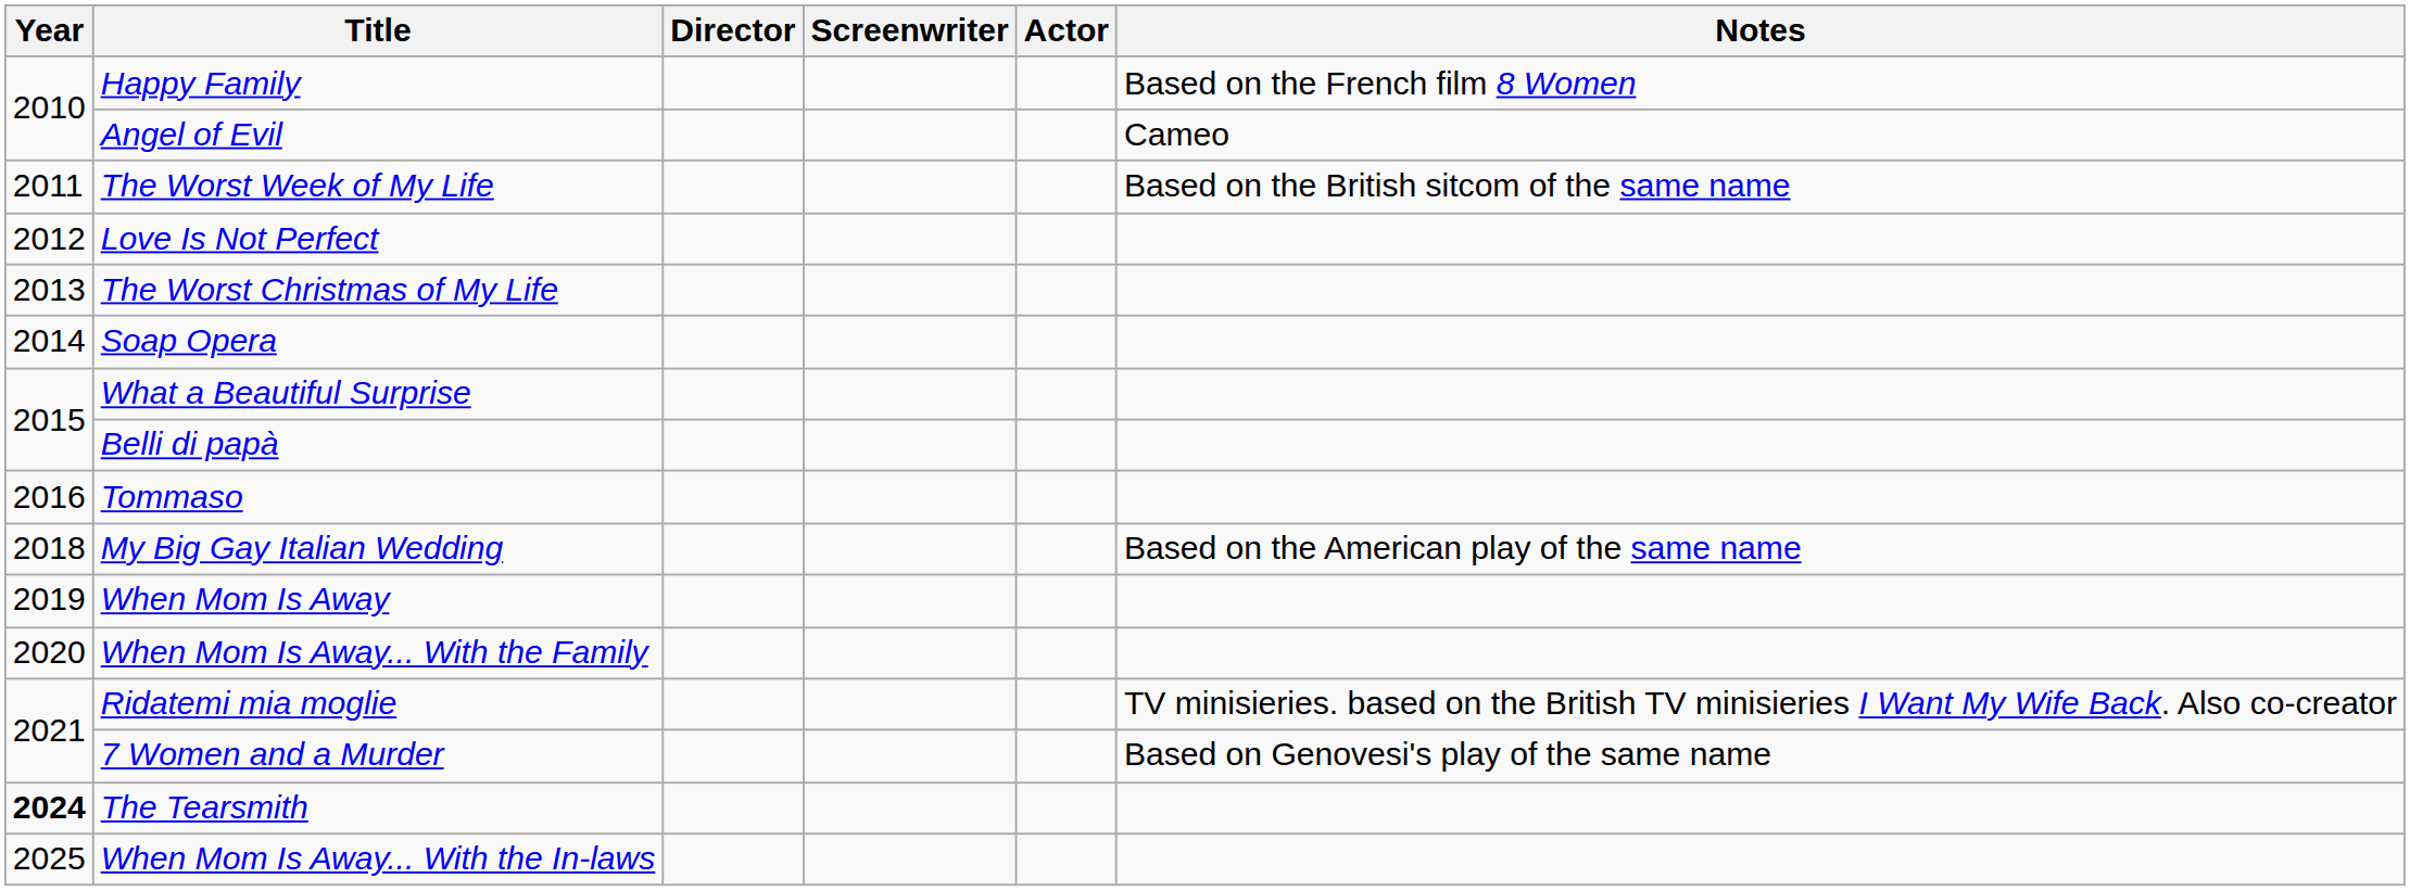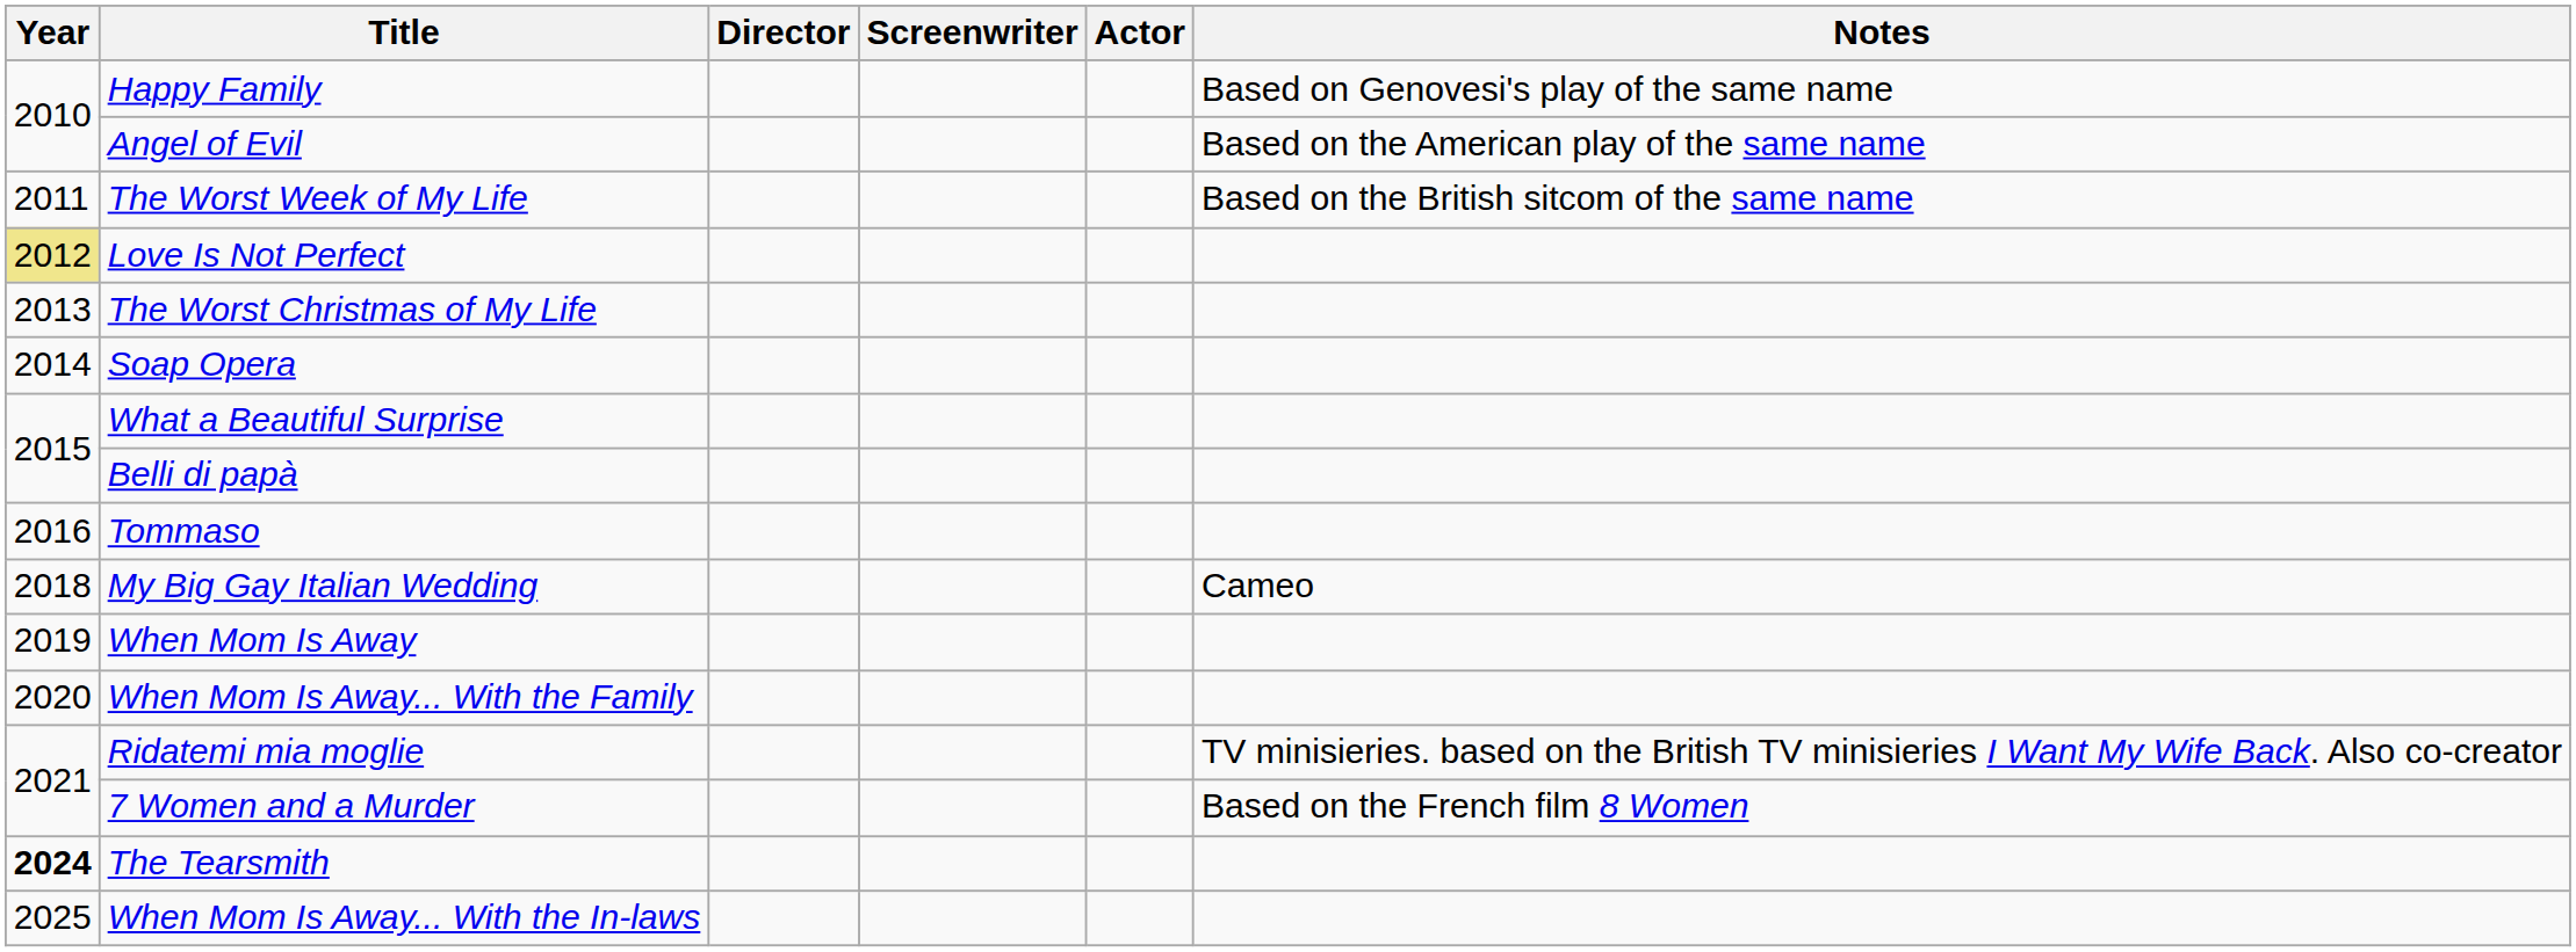 <table class="wikitable">
 <tr>
 <th>Year</th>
 <th>Title</th>
 <th>Director</th>
 <th>Screenwriter</th>
 <th>Actor</th>
 <th>Notes</th>
 </tr>
 <tr>
 <td rowspan="2">2010</td>
 <td><em><a href='#'>Happy Family</a></em></td>
 <td></td>
 <td></td>
 <td></td>
-<td>Based on the French film <em><a href='#'>8 Women</a></em></td>
+<td>Based on Genovesi's play of the same name</td>
 </tr>
 <tr>
 <td><em><a href='#'>Angel of Evil</a></em></td>
 <td></td>
 <td></td>
 <td></td>
-<td>Cameo</td>
+<td>Based on the American play of the <a href='#'>same name</a></td>
 </tr>
 <tr>
 <td>2011</td>
 <td><em><a href='#'>The Worst Week of My Life</a></em></td>
 <td></td>
 <td></td>
 <td></td>
 <td>Based on the British sitcom of the <a href='#'>same name</a></td>
 </tr>
 <tr>
-<td>2012</td>
+<td style="background: khaki;">2012</td>
 <td><em><a href='#'>Love Is Not Perfect</a></em></td>
 <td></td>
 <td></td>
 <td></td>
 <td></td>
 </tr>
 <tr>
 <td>2013</td>
 <td><em><a href='#'>The Worst Christmas of My Life</a></em></td>
 <td></td>
 <td></td>
 <td></td>
 <td></td>
 </tr>
 <tr>
 <td>2014</td>
 <td><em><a href='#'>Soap Opera</a></em></td>
 <td></td>
 <td></td>
 <td></td>
 <td></td>
 </tr>
 <tr>
 <td rowspan="2">2015</td>
 <td><em><a href='#'>What a Beautiful Surprise</a></em></td>
 <td></td>
 <td></td>
 <td></td>
 <td></td>
 </tr>
 <tr>
 <td><em><a href='#'>Belli di papà</a></em></td>
 <td></td>
 <td></td>
 <td></td>
 <td></td>
 </tr>
 <tr>
 <td>2016</td>
 <td><em><a href='#'>Tommaso</a></em></td>
 <td></td>
 <td></td>
 <td></td>
 <td></td>
 </tr>
 <tr>
 <td>2018</td>
 <td><em><a href='#'>My Big Gay Italian Wedding</a></em></td>
 <td></td>
 <td></td>
 <td></td>
-<td>Based on the American play of the <a href='#'>same name</a></td>
+<td>Cameo</td>
 </tr>
 <tr>
 <td>2019</td>
 <td><em><a href='#'>When Mom Is Away</a></em></td>
 <td></td>
 <td></td>
 <td></td>
 <td></td>
 </tr>
 <tr>
 <td>2020</td>
 <td><em><a href='#'>When Mom Is Away... With the Family</a></em></td>
 <td></td>
 <td></td>
 <td></td>
 <td></td>
 </tr>
 <tr>
 <td rowspan="2">2021</td>
 <td><em><a href='#'>Ridatemi mia moglie</a></em></td>
 <td></td>
 <td></td>
 <td></td>
 <td>TV minisieries. based on the British TV minisieries <em><a href='#'>I Want My Wife Back</a></em>. Also co-creator</td>
 </tr>
 <tr>
 <td><em><a href='#'>7 Women and a Murder</a></em></td>
 <td></td>
 <td></td>
 <td></td>
-<td>Based on Genovesi's play of the same name</td>
+<td>Based on the French film <em><a href='#'>8 Women</a></em></td>
 </tr>
 <tr>
 <td><strong>2024</strong></td>
 <td><em><a href='#'>The Tearsmith</a></em></td>
 <td></td>
 <td></td>
 <td></td>
 <td></td>
 </tr>
 <tr>
 <td>2025</td>
 <td><em><a href='#'>When Mom Is Away... With the In-laws</a></em></td>
 <td></td>
 <td></td>
 <td></td>
 <td></td>
 </tr>
 </table>
